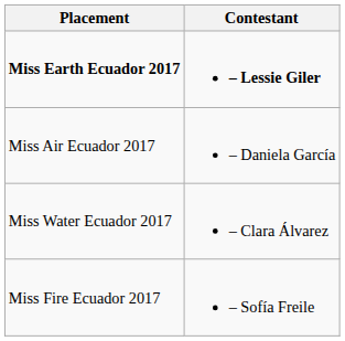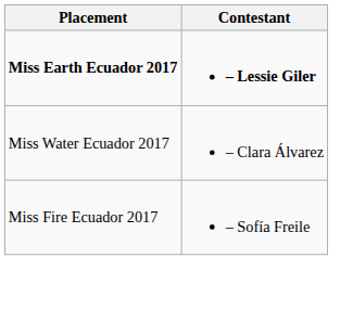 <table class="wikitable sortable" style="font-size: 95%;">
 <tr>
 <th>Placement</th>
 <th>Contestant</th>
 </tr>
 <tr>
 <td><strong>Miss Earth Ecuador 2017</strong></td>
 <td><br><ul><li><strong> – Lessie Giler</strong></li></ul></td>
 </tr>
 <tr>
-<td>Miss Air Ecuador 2017</td>
-<td><br><ul><li> – Daniela García</li></ul></td>
-</tr>
-<tr>
 <td>Miss Water Ecuador 2017</td>
 <td><br><ul><li> – Clara Álvarez</li></ul></td>
 </tr>
 <tr>
 <td>Miss Fire Ecuador 2017</td>
 <td><br><ul><li> – Sofía Freile</li></ul></td>
 </tr>
 </table>
